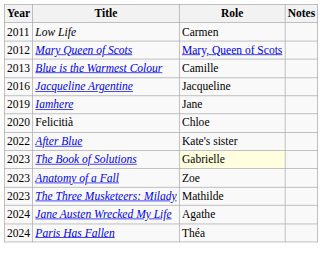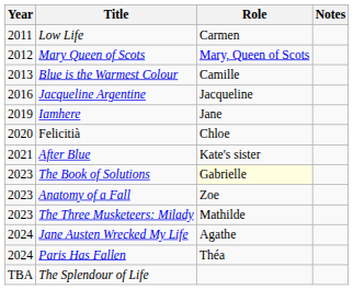 <table class="wikitable sortable">
 <tr>
 <th>Year</th>
 <th>Title</th>
 <th>Role</th>
 <th class="unsortable">Notes</th>
 </tr>
 <tr>
 <td>2011</td>
 <td><em>Low Life</em></td>
 <td>Carmen</td>
 <td></td>
 </tr>
 <tr>
 <td>2012</td>
 <td><em><a href='#'>Mary Queen of Scots</a></em></td>
 <td><a href='#'>Mary, Queen of Scots</a></td>
 <td></td>
 </tr>
 <tr>
 <td>2013</td>
 <td><em><a href='#'>Blue is the Warmest Colour</a></em></td>
 <td>Camille</td>
 <td></td>
 </tr>
 <tr>
 <td>2016</td>
 <td><em><a href='#'>Jacqueline Argentine</a></em></td>
 <td>Jacqueline</td>
 <td></td>
 </tr>
 <tr>
 <td>2019</td>
 <td><em><a href='#'>Iamhere</a></em></td>
 <td>Jane</td>
 <td></td>
 </tr>
 <tr>
 <td>2020</td>
 <td>Felicitià</td>
 <td>Chloe</td>
 <td></td>
 </tr>
 <tr>
-<td>2022</td>
+<td>2021</td>
 <td><em><a href='#'>After Blue</a></em></td>
 <td>Kate's sister</td>
 <td></td>
 </tr>
 <tr>
 <td>2023</td>
 <td><em><a href='#'>The Book of Solutions</a></em></td>
 <td style="background: lightyellow;">Gabrielle</td>
 <td></td>
 </tr>
 <tr>
 <td>2023</td>
 <td><em><a href='#'>Anatomy of a Fall</a></em></td>
 <td>Zoe</td>
 <td></td>
 </tr>
 <tr>
 <td>2023</td>
 <td><em><a href='#'>The Three Musketeers: Milady</a></em></td>
 <td>Mathilde</td>
 <td></td>
 </tr>
 <tr>
 <td>2024</td>
 <td><em><a href='#'>Jane Austen Wrecked My Life</a></em></td>
 <td>Agathe</td>
 <td></td>
 </tr>
 <tr>
 <td>2024</td>
 <td><em><a href='#'>Paris Has Fallen</a></em></td>
 <td>Théa</td>
 <td></td>
 </tr>
+<tr>
+<td>TBA</td>
+<td><em>The Splendour of Life</em></td>
+<td></td>
+<td></td>
+</tr>
 </table>
